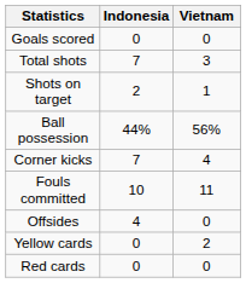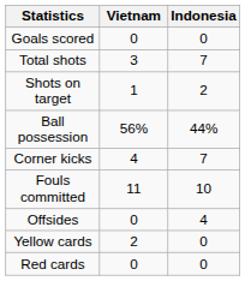 <table class="wikitable" style="text-align:center;margin: auto">
 <tr>
 <th scope=col width=100>Statistics</th>
+<th scope=col width=70>Vietnam</th>
 <th scope=col width=70>Indonesia</th>
-<th scope=col width=70>Vietnam</th>
 </tr>
 <tr>
 <td>Goals scored</td>
 <td>0</td>
 <td>0</td>
 </tr>
 <tr>
 <td>Total shots</td>
+<td>3</td>
 <td>7</td>
-<td>3</td>
 </tr>
 <tr>
 <td>Shots on target</td>
+<td>1</td>
 <td>2</td>
-<td>1</td>
 </tr>
 <tr>
 <td>Ball possession</td>
+<td>56%</td>
 <td>44%</td>
-<td>56%</td>
 </tr>
 <tr>
 <td>Corner kicks</td>
+<td>4</td>
 <td>7</td>
+</tr>
+<tr>
+<td>Fouls committed</td>
+<td>11</td>
+<td>10</td>
+</tr>
+<tr>
+<td>Offsides</td>
+<td>0</td>
 <td>4</td>
 </tr>
 <tr>
-<td>Fouls committed</td>
-<td>10</td>
-<td>11</td>
-</tr>
-<tr>
-<td>Offsides</td>
-<td>4</td>
+<td>Yellow cards</td>
+<td>2</td>
 <td>0</td>
-</tr>
-<tr>
-<td>Yellow cards</td>
-<td>0</td>
-<td>2</td>
 </tr>
 <tr>
 <td>Red cards</td>
 <td>0</td>
 <td>0</td>
 </tr>
 </table>
